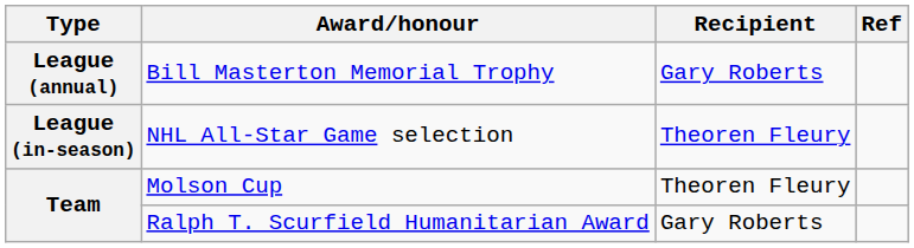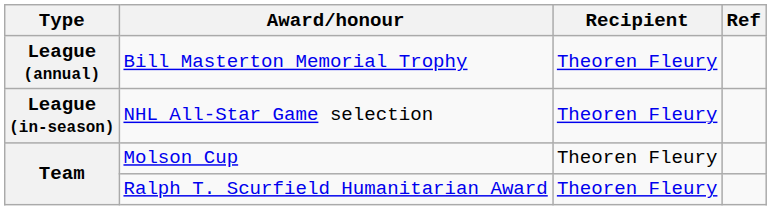 <table class="wikitable">
 <tr>
 <th scope="col">Type</th>
 <th scope="col">Award/honour</th>
 <th scope="col">Recipient</th>
 <th scope="col">Ref</th>
 </tr>
 <tr>
 <th scope="row">League<br><small>(annual)</small></th>
 <td><a href='#'>Bill Masterton Memorial Trophy</a></td>
-<td><a href='#'>Gary Roberts</a></td>
+<td><a href='#'>Theoren Fleury</a></td>
 <td></td>
 </tr>
 <tr>
 <th scope="row">League<br><small>(in-season)</small></th>
 <td><a href='#'>NHL All-Star Game</a> selection</td>
 <td><a href='#'>Theoren Fleury</a></td>
 <td></td>
 </tr>
 <tr>
 <th scope="row" rowspan="2">Team</th>
 <td><a href='#'>Molson Cup</a></td>
 <td>Theoren Fleury</td>
 <td></td>
 </tr>
 <tr>
 <td><a href='#'>Ralph T. Scurfield Humanitarian Award</a></td>
-<td>Gary Roberts</td>
+<td><a href='#'>Theoren Fleury</a></td>
 <td></td>
 </tr>
 </table>
